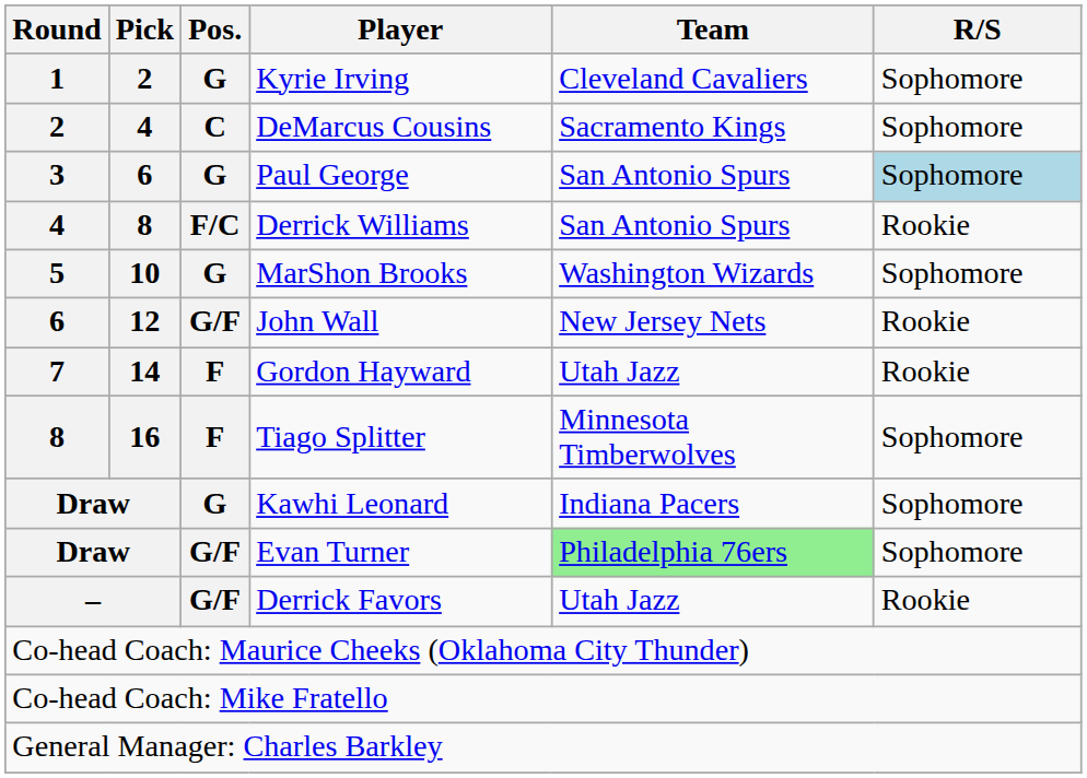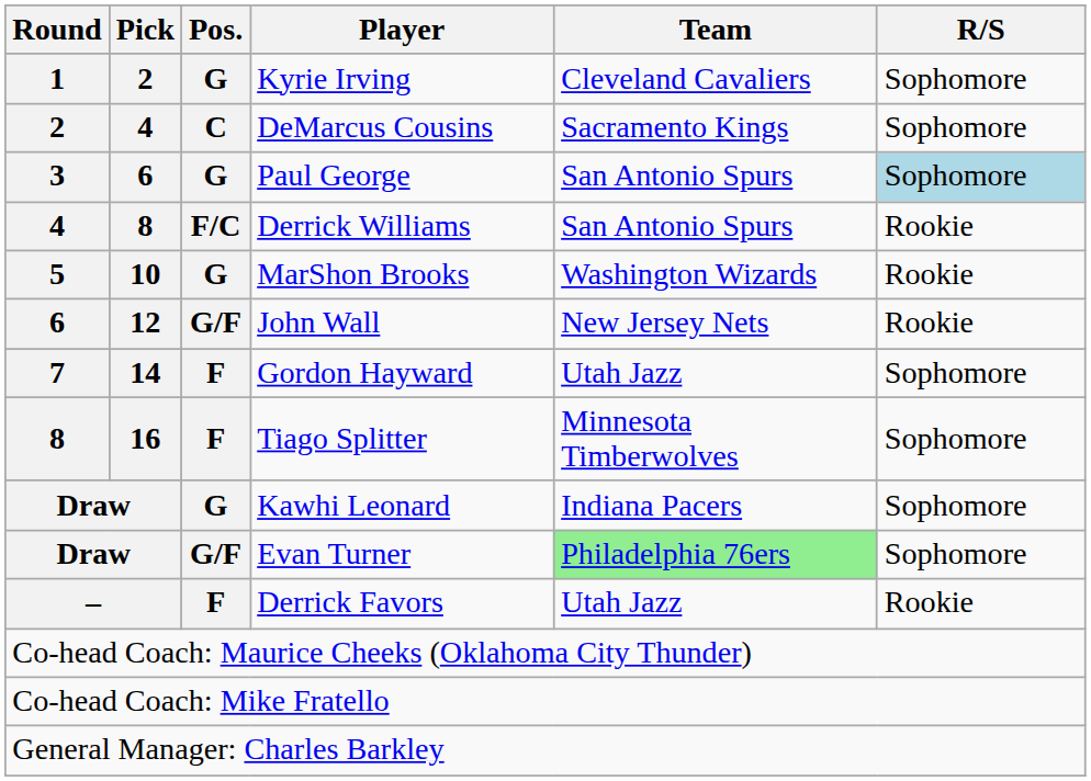 <table class="wikitable">
 <tr>
 <th>Round</th>
 <th>Pick</th>
 <th>Pos.</th>
 <th style="width:150px;">Player</th>
 <th width=160>Team</th>
 <th width=100>R/S</th>
 </tr>
 <tr>
 <th>1</th>
 <th>2</th>
 <th>G</th>
 <td><a href='#'>Kyrie Irving</a></td>
 <td><a href='#'>Cleveland Cavaliers</a></td>
 <td>Sophomore</td>
 </tr>
 <tr>
 <th>2</th>
 <th>4</th>
 <th>C</th>
 <td><a href='#'>DeMarcus Cousins</a></td>
 <td><a href='#'>Sacramento Kings</a></td>
 <td>Sophomore</td>
 </tr>
 <tr>
 <th>3</th>
 <th>6</th>
 <th>G</th>
 <td><a href='#'>Paul George</a></td>
 <td><a href='#'>San Antonio Spurs</a></td>
 <td style="background: lightblue;">Sophomore</td>
 </tr>
 <tr>
 <th>4</th>
 <th>8</th>
 <th>F/C</th>
 <td><a href='#'>Derrick Williams</a></td>
 <td><a href='#'>San Antonio Spurs</a></td>
 <td>Rookie</td>
 </tr>
 <tr>
 <th>5</th>
 <th>10</th>
 <th>G</th>
 <td><a href='#'>MarShon Brooks</a></td>
 <td><a href='#'>Washington Wizards</a></td>
-<td>Sophomore</td>
+<td>Rookie</td>
 </tr>
 <tr>
 <th>6</th>
 <th>12</th>
 <th>G/F</th>
 <td><a href='#'>John Wall</a></td>
 <td><a href='#'>New Jersey Nets</a></td>
 <td>Rookie</td>
 </tr>
 <tr>
 <th>7</th>
 <th>14</th>
 <th>F</th>
 <td><a href='#'>Gordon Hayward</a></td>
 <td><a href='#'>Utah Jazz</a></td>
-<td>Rookie</td>
+<td>Sophomore</td>
 </tr>
 <tr>
 <th>8</th>
 <th>16</th>
 <th>F</th>
 <td><a href='#'>Tiago Splitter</a></td>
 <td><a href='#'>Minnesota Timberwolves</a></td>
 <td>Sophomore</td>
 </tr>
 <tr>
 <th ! !scope="col" colspan="2">Draw</th>
 <th>G</th>
 <td><a href='#'>Kawhi Leonard</a></td>
 <td><a href='#'>Indiana Pacers</a></td>
 <td>Sophomore</td>
 </tr>
 <tr>
 <th ! !scope="col" colspan="2">Draw</th>
 <th>G/F</th>
 <td><a href='#'>Evan Turner</a></td>
 <td style="background: lightgreen;"><a href='#'>Philadelphia 76ers</a></td>
 <td>Sophomore</td>
 </tr>
 <tr>
 <th ! !scope="col" colspan="2">–</th>
-<th>G/F</th>
+<th>F</th>
 <td><a href='#'>Derrick Favors</a></td>
 <td><a href='#'>Utah Jazz</a></td>
 <td>Rookie</td>
 </tr>
 <tr>
 <td colspan="6">Co-head Coach: <a href='#'>Maurice Cheeks</a> (<a href='#'>Oklahoma City Thunder</a>)</td>
 </tr>
 <tr>
 <td colspan="6">Co-head Coach: <a href='#'>Mike Fratello</a></td>
 </tr>
 <tr>
 <td colspan="6">General Manager: <a href='#'>Charles Barkley</a></td>
 </tr>
 </table>
